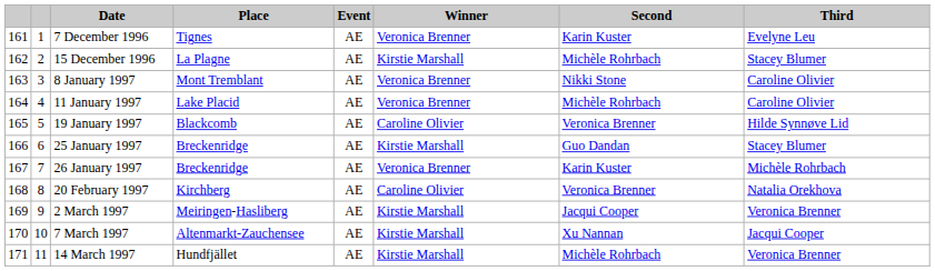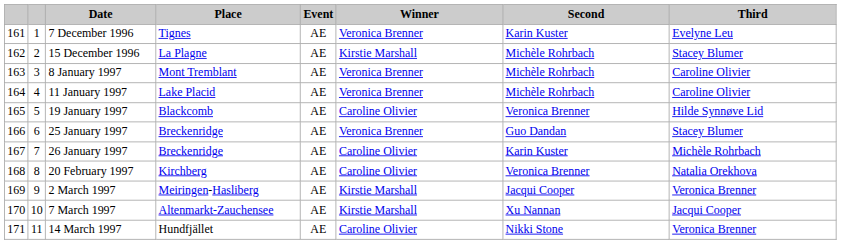 <table class="wikitable plainrowheaders" style="background:#fff; font-size:86%; line-height:16px; border:grey solid 1px; border-collapse:collapse;">
 <tr style="background:#ccc; text-align:center;">
 <th scope="col" style="background:#ccc; width=20 px;"></th>
 <th scope="col" style="background:#ccc; width=30 px;"></th>
 <th scope="col" style="background:#ccc; width:120px;">Date</th>
 <th scope="col" style="background:#ccc; width:160px;">Place</th>
 <th scope="col" style="background:#ccc; width:15px;">Event</th>
 <th scope="col" style="background:#ccc; width:185px;">Winner</th>
 <th scope="col" style="background:#ccc; width:185px;">Second</th>
 <th scope="col" style="background:#ccc; width:185px;">Third</th>
 </tr>
 <tr>
 <td align=center>161</td>
 <td align=center>1</td>
 <td>7 December 1996</td>
 <td> <a href='#'>Tignes</a></td>
 <td align=center>AE</td>
 <td> <a href='#'>Veronica Brenner</a></td>
 <td> <a href='#'>Karin Kuster</a></td>
 <td> <a href='#'>Evelyne Leu</a></td>
 </tr>
 <tr>
 <td align=center>162</td>
 <td align=center>2</td>
 <td>15 December 1996</td>
 <td> <a href='#'>La Plagne</a></td>
 <td align=center>AE</td>
 <td> <a href='#'>Kirstie Marshall</a></td>
 <td> <a href='#'>Michèle Rohrbach</a></td>
 <td> <a href='#'>Stacey Blumer</a></td>
 </tr>
 <tr>
 <td align=center>163</td>
 <td align=center>3</td>
 <td>8 January 1997</td>
 <td> <a href='#'>Mont Tremblant</a></td>
 <td align=center>AE</td>
 <td> <a href='#'>Veronica Brenner</a></td>
-<td> <a href='#'>Nikki Stone</a></td>
+<td> <a href='#'>Michèle Rohrbach</a></td>
 <td> <a href='#'>Caroline Olivier</a></td>
 </tr>
 <tr>
 <td align=center>164</td>
 <td align=center>4</td>
 <td>11 January 1997</td>
 <td> <a href='#'>Lake Placid</a></td>
 <td align=center>AE</td>
 <td> <a href='#'>Veronica Brenner</a></td>
 <td> <a href='#'>Michèle Rohrbach</a></td>
 <td> <a href='#'>Caroline Olivier</a></td>
 </tr>
 <tr>
 <td align=center>165</td>
 <td align=center>5</td>
 <td>19 January 1997</td>
 <td> <a href='#'>Blackcomb</a></td>
 <td align=center>AE</td>
 <td> <a href='#'>Caroline Olivier</a></td>
 <td> <a href='#'>Veronica Brenner</a></td>
 <td> <a href='#'>Hilde Synnøve Lid</a></td>
 </tr>
 <tr>
 <td align=center>166</td>
 <td align=center>6</td>
 <td>25 January 1997</td>
 <td> <a href='#'>Breckenridge</a></td>
 <td align=center>AE</td>
-<td> <a href='#'>Kirstie Marshall</a></td>
+<td> <a href='#'>Veronica Brenner</a></td>
 <td> <a href='#'>Guo Dandan</a></td>
 <td> <a href='#'>Stacey Blumer</a></td>
 </tr>
 <tr>
 <td align=center>167</td>
 <td align=center>7</td>
 <td>26 January 1997</td>
 <td> <a href='#'>Breckenridge</a></td>
 <td align=center>AE</td>
-<td> <a href='#'>Veronica Brenner</a></td>
+<td> <a href='#'>Caroline Olivier</a></td>
 <td> <a href='#'>Karin Kuster</a></td>
 <td> <a href='#'>Michèle Rohrbach</a></td>
 </tr>
 <tr>
 <td align=center>168</td>
 <td align=center>8</td>
 <td>20 February 1997</td>
 <td> <a href='#'>Kirchberg</a></td>
 <td align=center>AE</td>
 <td> <a href='#'>Caroline Olivier</a></td>
 <td> <a href='#'>Veronica Brenner</a></td>
 <td> <a href='#'>Natalia Orekhova</a></td>
 </tr>
 <tr>
 <td align=center>169</td>
 <td align=center>9</td>
 <td>2 March 1997</td>
 <td> <a href='#'>Meiringen</a>-<a href='#'>Hasliberg</a></td>
 <td align=center>AE</td>
 <td> <a href='#'>Kirstie Marshall</a></td>
 <td> <a href='#'>Jacqui Cooper</a></td>
 <td> <a href='#'>Veronica Brenner</a></td>
 </tr>
 <tr>
 <td align=center>170</td>
 <td align=center>10</td>
 <td>7 March 1997</td>
 <td> <a href='#'>Altenmarkt-Zauchensee</a></td>
 <td align=center>AE</td>
 <td> <a href='#'>Kirstie Marshall</a></td>
 <td> <a href='#'>Xu Nannan</a></td>
 <td> <a href='#'>Jacqui Cooper</a></td>
 </tr>
 <tr>
 <td align=center>171</td>
 <td align=center>11</td>
 <td>14 March 1997</td>
 <td> Hundfjället</td>
 <td align=center>AE</td>
-<td> <a href='#'>Kirstie Marshall</a></td>
-<td> <a href='#'>Michèle Rohrbach</a></td>
+<td> <a href='#'>Caroline Olivier</a></td>
+<td> <a href='#'>Nikki Stone</a></td>
 <td> <a href='#'>Veronica Brenner</a></td>
 </tr>
 </table>
